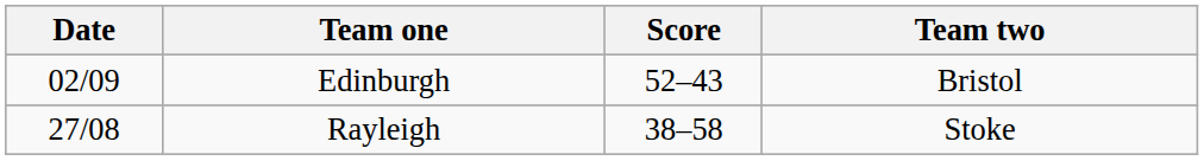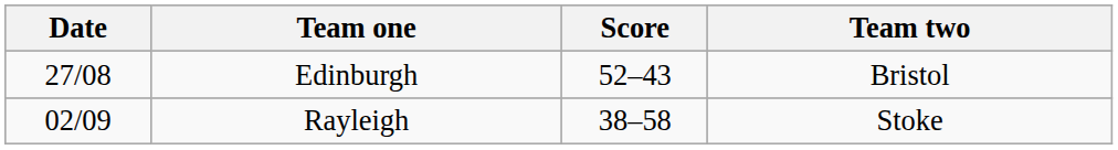 <table class="wikitable" style="text-align: center">
 <tr>
 <th width=80>Date</th>
 <th width=250>Team one</th>
 <th width=80>Score</th>
 <th width=250>Team two</th>
 </tr>
 <tr>
-<td>02/09</td>
+<td>27/08</td>
 <td>Edinburgh</td>
 <td>52–43</td>
 <td>Bristol</td>
 </tr>
 <tr>
-<td>27/08</td>
+<td>02/09</td>
 <td>Rayleigh</td>
 <td>38–58</td>
 <td>Stoke</td>
 </tr>
 </table>
